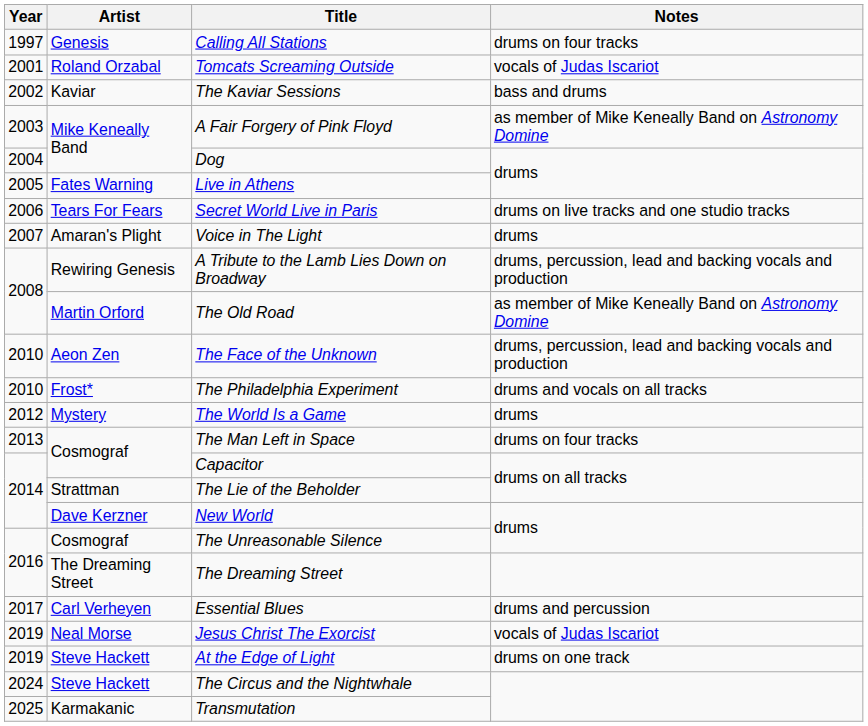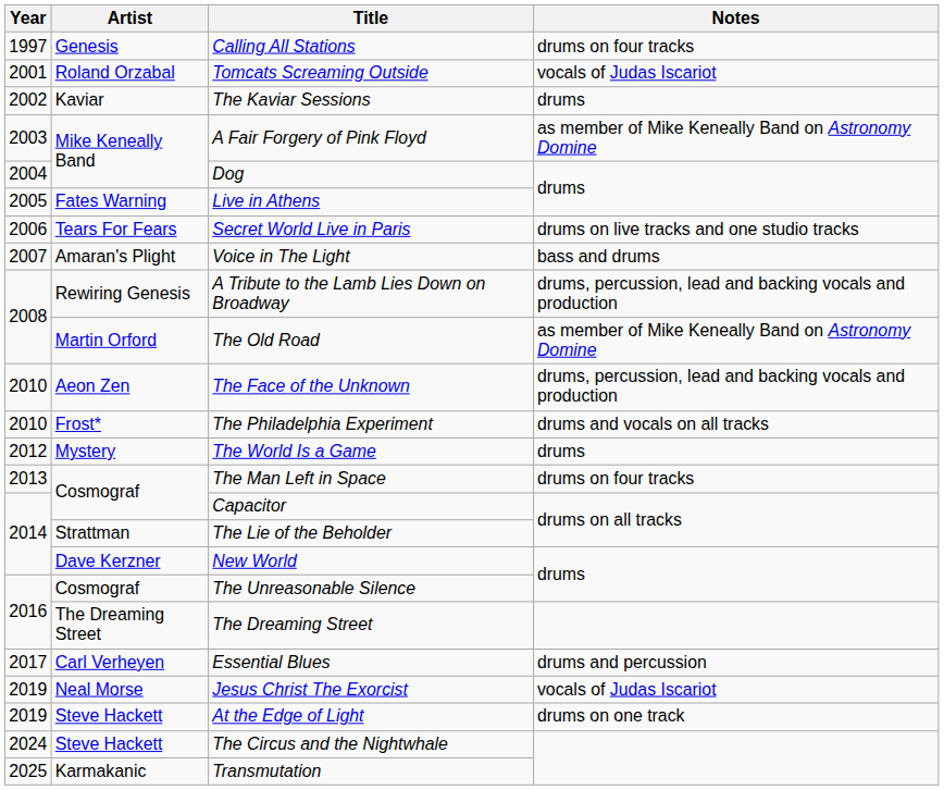 <table class="wikitable sortable">
 <tr>
 <th>Year</th>
 <th>Artist</th>
 <th>Title</th>
 <th>Notes</th>
 </tr>
 <tr>
 <td>1997</td>
 <td><a href='#'>Genesis</a></td>
 <td><em><a href='#'>Calling All Stations</a></em></td>
 <td>drums on four tracks</td>
 </tr>
 <tr>
 <td>2001</td>
 <td><a href='#'>Roland Orzabal</a></td>
 <td><em><a href='#'>Tomcats Screaming Outside</a></em></td>
 <td>vocals of <a href='#'>Judas Iscariot</a></td>
 </tr>
 <tr>
 <td>2002</td>
 <td>Kaviar</td>
 <td><em>The Kaviar Sessions</em></td>
-<td>bass and drums</td>
+<td>drums</td>
 </tr>
 <tr>
 <td>2003</td>
 <td rowspan="2"><a href='#'>Mike Keneally</a> Band</td>
 <td><em>A Fair Forgery of Pink Floyd</em></td>
 <td>as member of Mike Keneally Band on <em><a href='#'>Astronomy Domine</a></em></td>
 </tr>
 <tr>
 <td>2004</td>
 <td><em>Dog</em></td>
 <td rowspan="2">drums</td>
 </tr>
 <tr>
 <td>2005</td>
 <td><a href='#'>Fates Warning</a></td>
 <td><em><a href='#'>Live in Athens</a></em></td>
 </tr>
 <tr>
 <td>2006</td>
 <td><a href='#'>Tears For Fears</a></td>
 <td><em><a href='#'>Secret World Live in Paris</a></em></td>
 <td>drums on live tracks and one studio tracks</td>
 </tr>
 <tr>
 <td>2007</td>
 <td>Amaran's Plight</td>
 <td><em>Voice in The Light</em></td>
-<td>drums</td>
+<td>bass and drums</td>
 </tr>
 <tr>
 <td rowspan="2">2008</td>
 <td>Rewiring Genesis</td>
 <td><em>A Tribute to the Lamb Lies Down on Broadway</em></td>
 <td>drums, percussion, lead and backing vocals and production</td>
 </tr>
 <tr>
 <td><a href='#'>Martin Orford</a></td>
 <td><em>The Old Road</em></td>
 <td>as member of Mike Keneally Band on <em><a href='#'>Astronomy Domine</a></em></td>
 </tr>
 <tr>
 <td>2010</td>
 <td><a href='#'>Aeon Zen</a></td>
 <td><em><a href='#'>The Face of the Unknown</a></em></td>
 <td>drums, percussion, lead and backing vocals and production</td>
 </tr>
 <tr>
 <td>2010</td>
 <td><a href='#'>Frost*</a></td>
 <td><em>The Philadelphia Experiment</em></td>
 <td>drums and vocals on all tracks</td>
 </tr>
 <tr>
 <td>2012</td>
 <td><a href='#'>Mystery</a></td>
 <td><em><a href='#'>The World Is a Game</a></em></td>
 <td>drums</td>
 </tr>
 <tr>
 <td>2013</td>
 <td rowspan="2">Cosmograf</td>
 <td><em>The Man Left in Space</em></td>
 <td>drums on four tracks</td>
 </tr>
 <tr>
 <td rowspan="3">2014</td>
 <td><em>Capacitor</em></td>
 <td rowspan="2">drums on all tracks</td>
 </tr>
 <tr>
 <td>Strattman</td>
 <td><em>The Lie of the Beholder</em></td>
 </tr>
 <tr>
 <td><a href='#'>Dave Kerzner</a></td>
 <td><em><a href='#'>New World</a></em></td>
 <td rowspan="2">drums</td>
 </tr>
 <tr>
 <td rowspan="2">2016</td>
 <td>Cosmograf</td>
 <td><em>The Unreasonable Silence</em></td>
 </tr>
 <tr>
 <td>The Dreaming Street</td>
 <td><em>The Dreaming Street</em></td>
 <td></td>
 </tr>
 <tr>
 <td>2017</td>
 <td><a href='#'>Carl Verheyen</a></td>
 <td><em>Essential Blues</em></td>
 <td>drums and percussion</td>
 </tr>
 <tr>
 <td>2019</td>
 <td><a href='#'>Neal Morse</a></td>
 <td><em><a href='#'>Jesus Christ The Exorcist</a></em></td>
 <td>vocals of <a href='#'>Judas Iscariot</a></td>
 </tr>
 <tr>
 <td>2019</td>
 <td><a href='#'>Steve Hackett</a></td>
 <td><em><a href='#'>At the Edge of Light</a></em></td>
 <td>drums on one track</td>
 </tr>
 <tr>
 <td>2024</td>
 <td><a href='#'>Steve Hackett</a></td>
 <td><em>The Circus and the Nightwhale</em></td>
 </tr>
 <tr>
 <td>2025</td>
 <td>Karmakanic</td>
 <td><em>Transmutation</em></td>
 </tr>
 </table>
